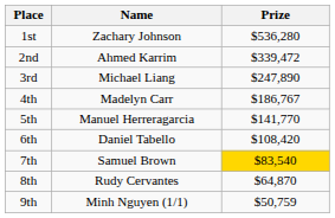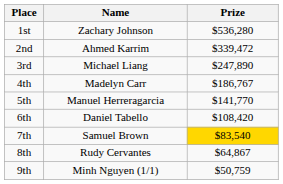 <table class="wikitable">
 <tr>
 <th width="50">Place</th>
 <th width="200">Name</th>
 <th width="125">Prize</th>
 </tr>
 <tr>
 <td align = "center">1st</td>
 <td align = "center"> Zachary Johnson</td>
 <td align = "center">$536,280</td>
 </tr>
 <tr>
 <td align = "center">2nd</td>
 <td align = "center"> Ahmed Karrim</td>
 <td align = "center">$339,472</td>
 </tr>
 <tr>
 <td align = "center">3rd</td>
 <td align = "center"> Michael Liang</td>
 <td align = "center">$247,890</td>
 </tr>
 <tr>
 <td align = "center">4th</td>
 <td align = "center"> Madelyn Carr</td>
 <td align = "center">$186,767</td>
 </tr>
 <tr>
 <td align = "center">5th</td>
 <td align = "center"> Manuel Herreragarcia</td>
 <td align = "center">$141,770</td>
 </tr>
 <tr>
 <td align = "center">6th</td>
 <td align = "center"> Daniel Tabello</td>
 <td align = "center">$108,420</td>
 </tr>
 <tr>
 <td align = "center">7th</td>
 <td align = "center"> Samuel Brown</td>
 <td align = "center" style="background: gold;">$83,540</td>
 </tr>
 <tr>
 <td align = "center">8th</td>
 <td align = "center"> Rudy Cervantes</td>
-<td align = "center">$64,870</td>
+<td align = "center">$64,867</td>
 </tr>
 <tr>
 <td align = "center">9th</td>
 <td align = "center"> Minh Nguyen (1/1)</td>
 <td align = "center">$50,759</td>
 </tr>
 </table>
